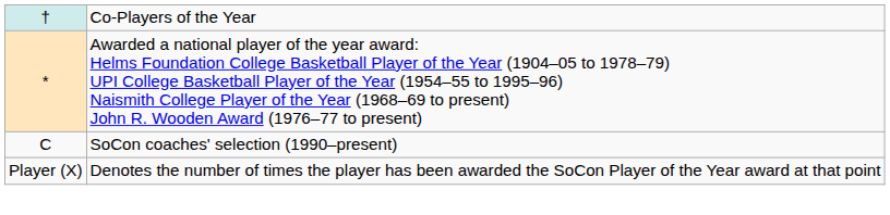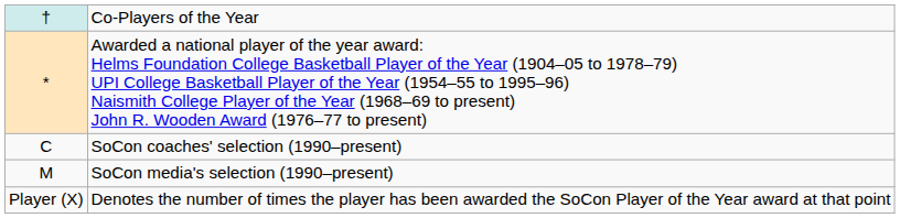 <table class="wikitable">
 <tr>
 <td style="background-color:#CFECEC;" align="center">†</td>
 <td>Co-Players of the Year</td>
 </tr>
 <tr>
 <td style="background-color:#FFE6BD;" align="center">*</td>
 <td>Awarded a national player of the year award: <br><a href='#'>Helms Foundation College Basketball Player of the Year</a> (1904–05 to 1978–79)<br> <a href='#'>UPI College Basketball Player of the Year</a> (1954–55 to 1995–96)<br> <a href='#'>Naismith College Player of the Year</a> (1968–69 to present)<br> <a href='#'>John R. Wooden Award</a> (1976–77 to present)</td>
 </tr>
 <tr>
 <td align="center">C</td>
 <td>SoCon coaches' selection (1990–present)</td>
 </tr>
 <tr>
+<td align="center">M</td>
+<td>SoCon media's selection (1990–present)</td>
+</tr>
+<tr>
 <td>Player (X)</td>
 <td>Denotes the number of times the player has been awarded the SoCon Player of the Year award at that point</td>
 </tr>
 </table>
